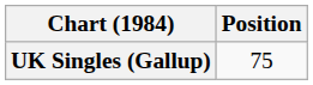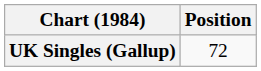 <table class="wikitable plainrowheaders">
 <tr>
 <th>Chart (1984)</th>
 <th>Position</th>
 </tr>
 <tr>
 <th scope="row">UK Singles (Gallup)</th>
-<td align="center">75</td>
+<td align="center">72</td>
 </tr>
 </table>
